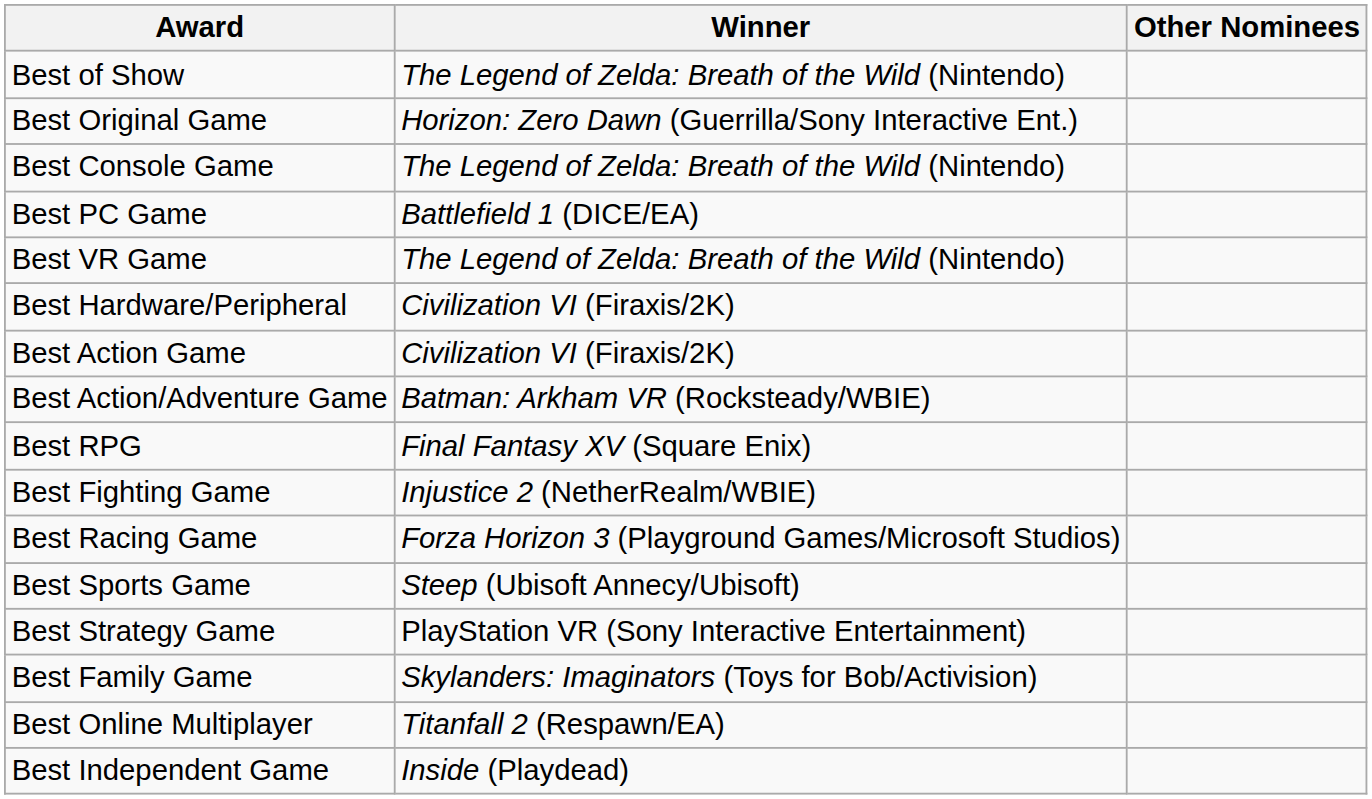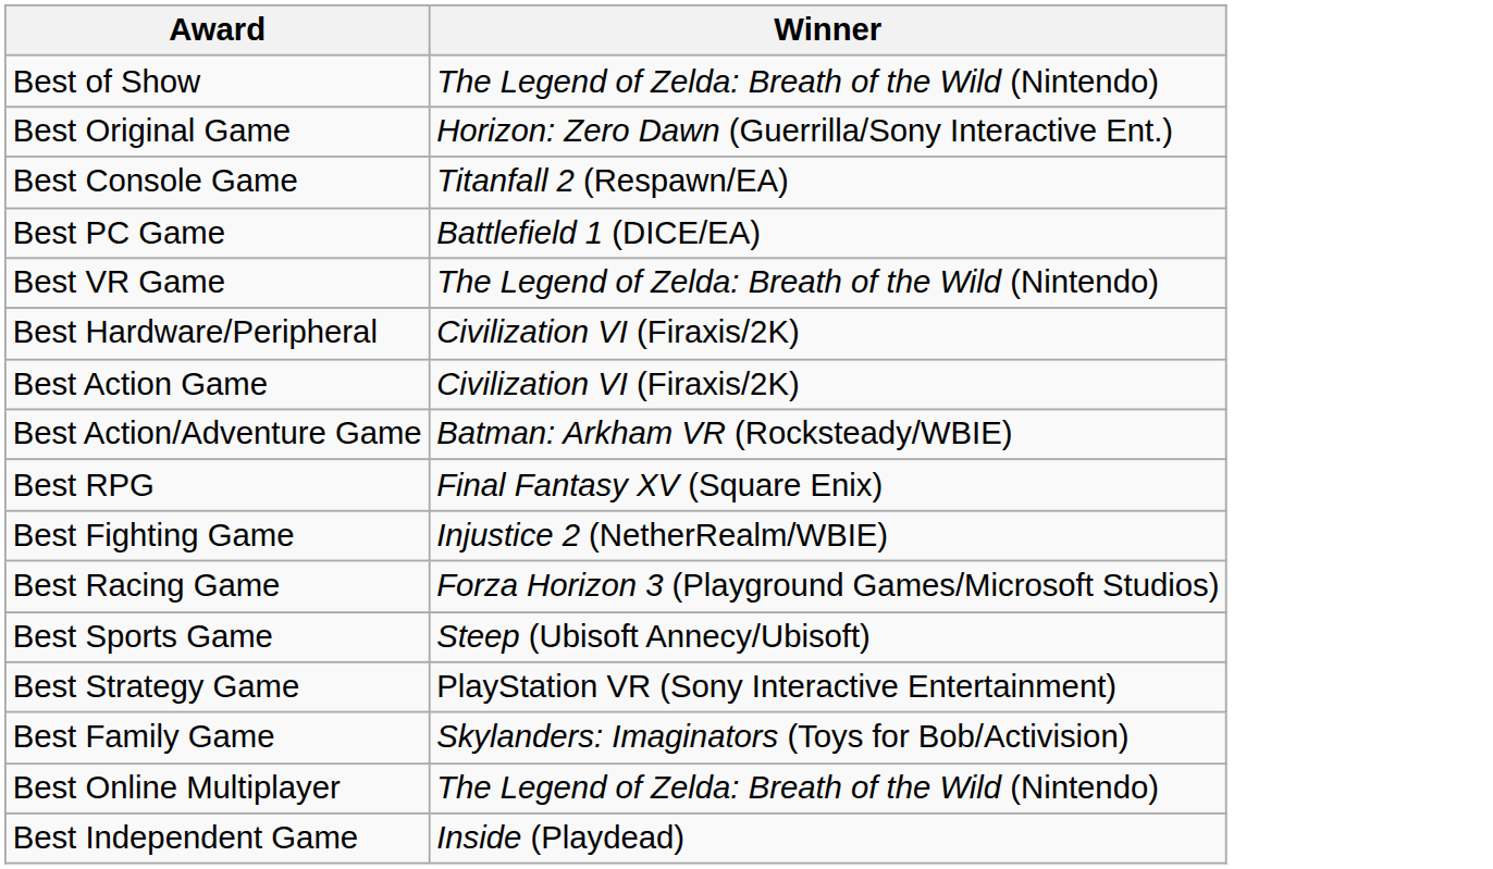 <table class="wikitable">
 <tr>
 <th>Award</th>
 <th>Winner</th>
-<th>Other Nominees</th>
 </tr>
 <tr>
 <td>Best of Show</td>
 <td><em>The Legend of Zelda: Breath of the Wild</em> (Nintendo)</td>
-<td></td>
 </tr>
 <tr>
 <td>Best Original Game</td>
 <td><em>Horizon: Zero Dawn</em> (Guerrilla/Sony Interactive Ent.)</td>
-<td></td>
 </tr>
 <tr>
 <td>Best Console Game</td>
-<td><em>The Legend of Zelda: Breath of the Wild</em> (Nintendo)</td>
-<td></td>
+<td><em>Titanfall 2</em> (Respawn/EA)</td>
 </tr>
 <tr>
 <td>Best PC Game</td>
 <td><em>Battlefield 1</em> (DICE/EA)</td>
-<td></td>
 </tr>
 <tr>
 <td>Best VR Game</td>
 <td><em>The Legend of Zelda: Breath of the Wild</em> (Nintendo)</td>
-<td></td>
 </tr>
 <tr>
 <td>Best Hardware/Peripheral</td>
 <td><em>Civilization VI</em> (Firaxis/2K)</td>
-<td></td>
 </tr>
 <tr>
 <td>Best Action Game</td>
 <td><em>Civilization VI</em> (Firaxis/2K)</td>
-<td></td>
 </tr>
 <tr>
 <td>Best Action/Adventure Game</td>
 <td><em>Batman: Arkham VR</em> (Rocksteady/WBIE)</td>
-<td></td>
 </tr>
 <tr>
 <td>Best RPG</td>
 <td><em>Final Fantasy XV</em> (Square Enix)</td>
-<td></td>
 </tr>
 <tr>
 <td>Best Fighting Game</td>
 <td><em>Injustice 2</em> (NetherRealm/WBIE)</td>
-<td></td>
 </tr>
 <tr>
 <td>Best Racing Game</td>
 <td><em>Forza Horizon 3</em> (Playground Games/Microsoft Studios)</td>
-<td></td>
 </tr>
 <tr>
 <td>Best Sports Game</td>
 <td><em>Steep</em> (Ubisoft Annecy/Ubisoft)</td>
-<td></td>
 </tr>
 <tr>
 <td>Best Strategy Game</td>
 <td>PlayStation VR (Sony Interactive Entertainment)</td>
-<td></td>
 </tr>
 <tr>
 <td>Best Family Game</td>
 <td><em>Skylanders: Imaginators</em> (Toys for Bob/Activision)</td>
-<td></td>
 </tr>
 <tr>
 <td>Best Online Multiplayer</td>
-<td><em>Titanfall 2</em> (Respawn/EA)</td>
-<td></td>
+<td><em>The Legend of Zelda: Breath of the Wild</em> (Nintendo)</td>
 </tr>
 <tr>
 <td>Best Independent Game</td>
 <td><em>Inside</em> (Playdead)</td>
-<td></td>
 </tr>
 </table>
